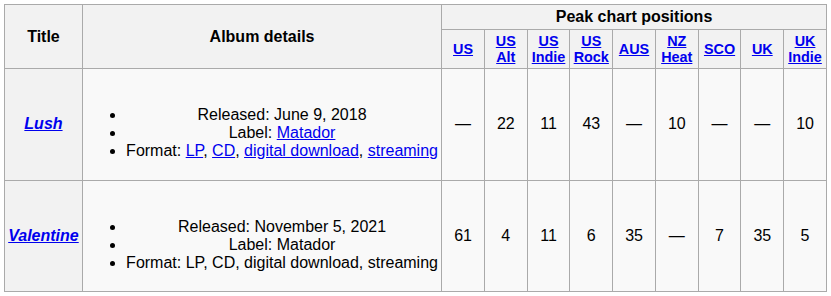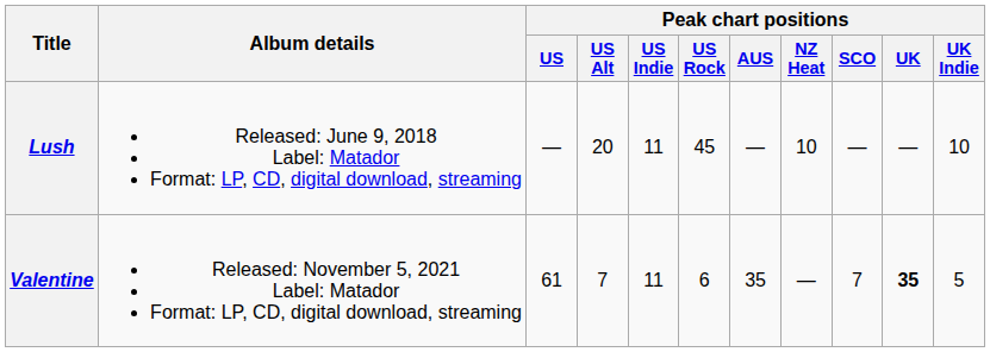 <table class="wikitable plainrowheaders" style="text-align:center">
 <tr>
 <th scope="col" rowspan="2">Title</th>
 <th scope="col" rowspan="2">Album details</th>
 <th colspan="9">Peak chart positions</th>
 </tr>
 <tr>
 <th scope="col" style="width:2.5em;font-size:90%;"><a href='#'>US</a><br></th>
 <th scope="col" style="width:2.5em;font-size:90%;"><a href='#'>US<br>Alt</a><br></th>
 <th scope="col" style="width:2.5em;font-size:90%;"><a href='#'>US<br>Indie</a><br></th>
 <th scope="col" style="width:2.5em;font-size:90%;"><a href='#'>US<br>Rock</a><br></th>
 <th scope="col" style="width:2.5em;font-size:90%;"><a href='#'>AUS</a><br></th>
 <th scope="col" style="width:2.5em;font-size:90%;"><a href='#'>NZ<br>Heat</a><br></th>
 <th scope="col" style="width:2.5em;font-size:90%;"><a href='#'>SCO</a><br></th>
 <th scope="col" style="width:2.5em;font-size:90%;"><a href='#'>UK</a><br></th>
 <th scope="col" style="width:2.5em;font-size:90%;"><a href='#'>UK<br>Indie</a><br></th>
 </tr>
 <tr>
 <th scope="row"><em><a href='#'>Lush</a></em></th>
 <td><br><ul><li>Released: June 9, 2018</li><li>Label: <a href='#'>Matador</a></li><li>Format: <a href='#'>LP</a>, <a href='#'>CD</a>, <a href='#'>digital download</a>, <a href='#'>streaming</a></li></ul></td>
 <td>—</td>
-<td>22</td>
+<td>20</td>
 <td>11</td>
-<td>43</td>
+<td>45</td>
 <td>—</td>
 <td>10</td>
 <td>—</td>
 <td>—</td>
 <td>10</td>
 </tr>
 <tr>
 <th scope="row"><em><a href='#'>Valentine</a></em></th>
 <td><br><ul><li>Released: November 5, 2021</li><li>Label: Matador</li><li>Format: LP, CD, digital download, streaming</li></ul></td>
 <td>61</td>
-<td>4</td>
+<td>7</td>
 <td>11</td>
 <td>6</td>
 <td>35</td>
 <td>—</td>
 <td>7</td>
-<td>35</td>
+<td><strong>35</strong></td>
 <td>5</td>
 </tr>
 </table>
